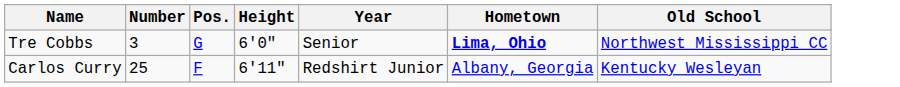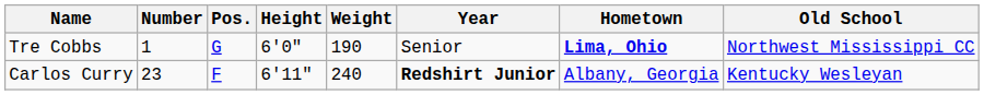 <table class="wikitable sortable" border="1">
 <tr>
 <th>Name</th>
 <th>Number</th>
 <th>Pos.</th>
 <th>Height</th>
+<th>Weight</th>
 <th>Year</th>
 <th>Hometown</th>
 <th>Old School</th>
 </tr>
 <tr>
 <td>Tre Cobbs</td>
-<td>3</td>
+<td>1</td>
 <td><a href='#'>G</a></td>
 <td>6'0"</td>
+<td>190</td>
 <td>Senior</td>
 <td><strong><a href='#'>Lima, Ohio</a></strong></td>
 <td><a href='#'>Northwest Mississippi CC</a></td>
 </tr>
 <tr>
 <td>Carlos Curry</td>
-<td>25</td>
+<td>23</td>
 <td><a href='#'>F</a></td>
 <td>6'11"</td>
-<td>Redshirt Junior</td>
+<td>240</td>
+<td><strong>Redshirt Junior</strong></td>
 <td><a href='#'>Albany, Georgia</a></td>
 <td><a href='#'>Kentucky Wesleyan</a></td>
 </tr>
 </table>
